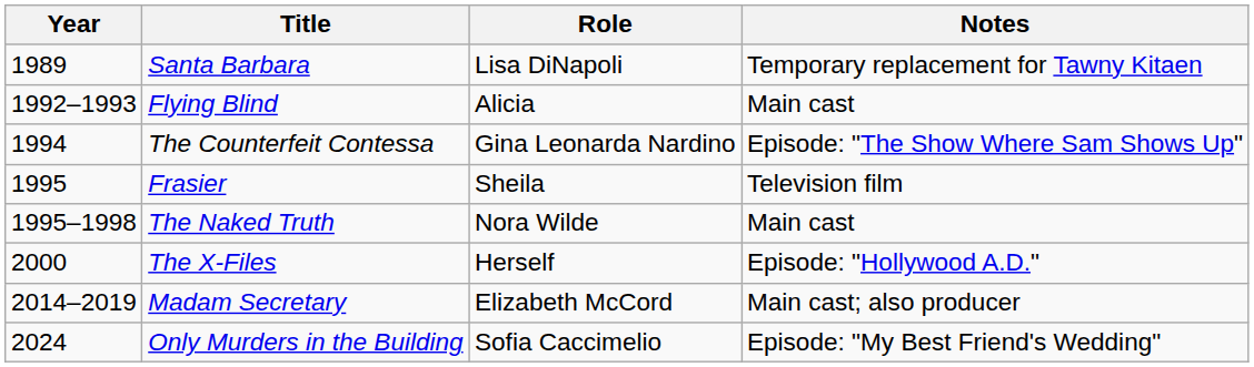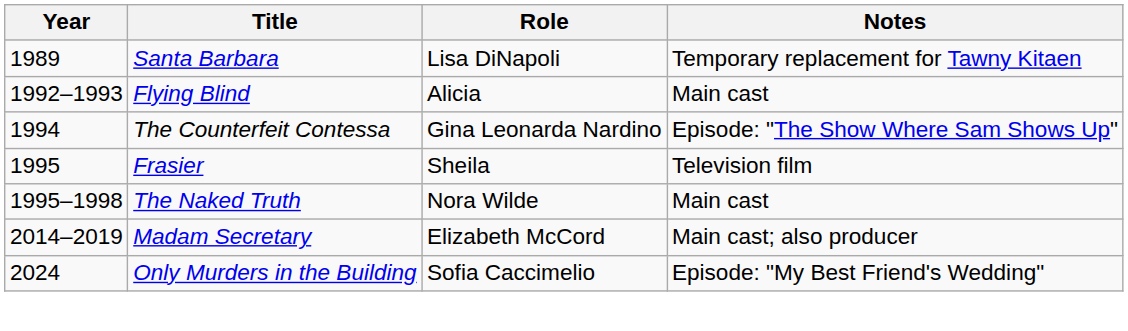 <table class="wikitable sortable">
 <tr>
 <th>Year</th>
 <th>Title</th>
 <th>Role</th>
 <th class="unsortable">Notes</th>
 </tr>
 <tr>
 <td>1989</td>
 <td><em><a href='#'>Santa Barbara</a></em></td>
 <td>Lisa DiNapoli</td>
 <td>Temporary replacement for <a href='#'>Tawny Kitaen</a></td>
 </tr>
 <tr>
 <td>1992–1993</td>
 <td><em><a href='#'>Flying Blind</a></em></td>
 <td>Alicia</td>
 <td>Main cast</td>
 </tr>
 <tr>
 <td>1994</td>
 <td><em>The Counterfeit Contessa</em></td>
 <td>Gina Leonarda Nardino</td>
 <td>Episode: "<a href='#'>The Show Where Sam Shows Up</a>"</td>
 </tr>
 <tr>
 <td>1995</td>
 <td><em><a href='#'>Frasier</a></em></td>
 <td>Sheila</td>
 <td>Television film</td>
 </tr>
 <tr>
 <td>1995–1998</td>
 <td><em><a href='#'>The Naked Truth</a></em></td>
 <td>Nora Wilde</td>
 <td>Main cast</td>
 </tr>
 <tr>
-<td>2000</td>
-<td><em><a href='#'>The X-Files</a></em></td>
-<td>Herself</td>
-<td>Episode: "<a href='#'>Hollywood A.D.</a>"</td>
-</tr>
-<tr>
 <td>2014–2019</td>
 <td><em><a href='#'>Madam Secretary</a></em></td>
 <td>Elizabeth McCord</td>
 <td>Main cast; also producer</td>
 </tr>
 <tr>
 <td>2024</td>
 <td><em><a href='#'>Only Murders in the Building</a></em></td>
 <td>Sofia Caccimelio</td>
 <td>Episode: "My Best Friend's Wedding"</td>
 </tr>
 </table>
